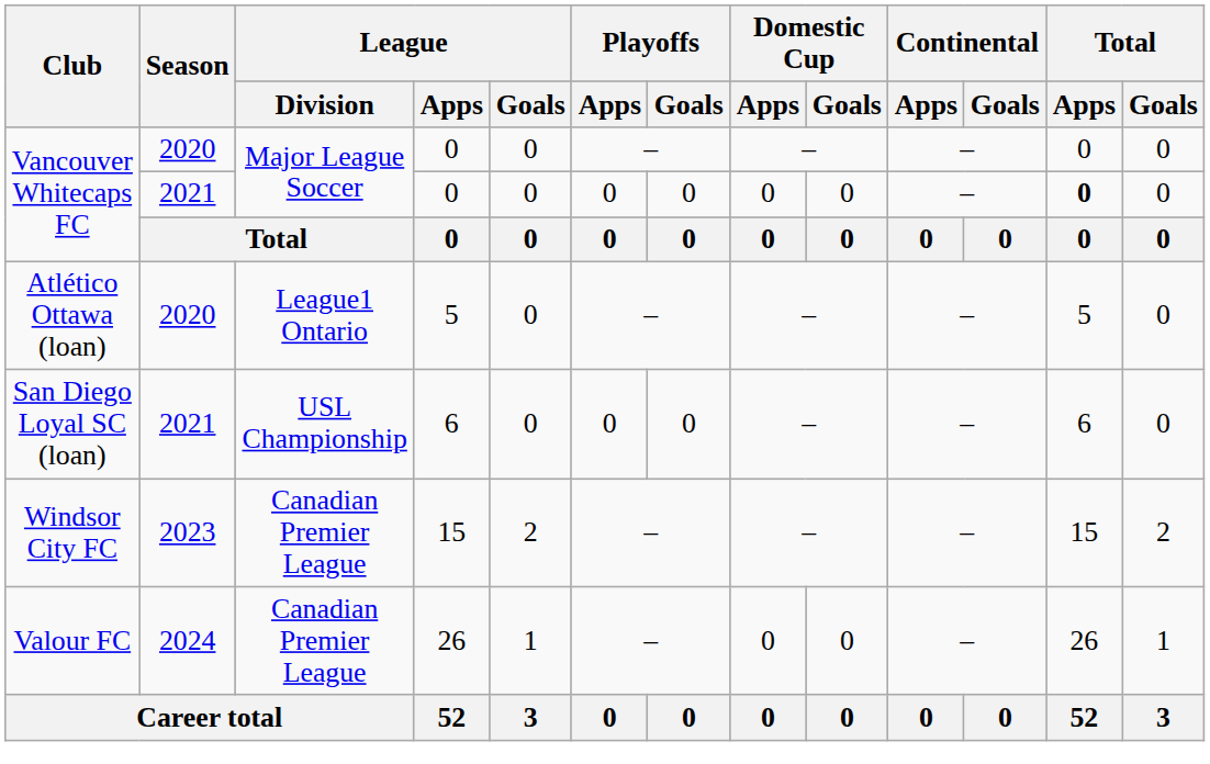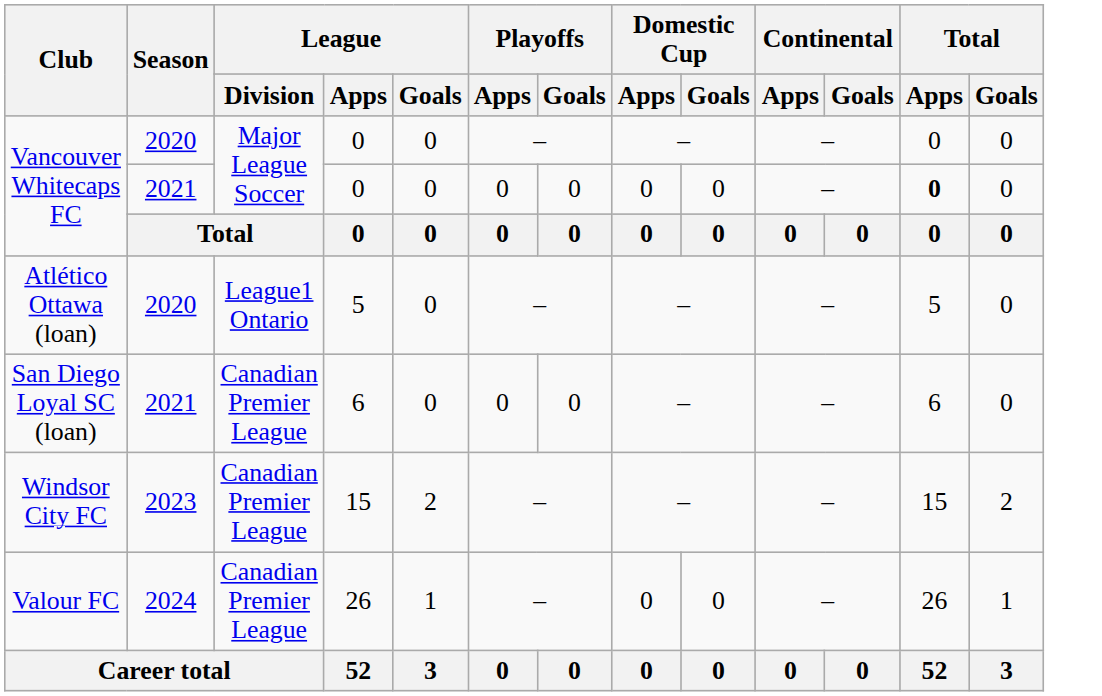 <table class="wikitable" style="text-align: center">
 <tr>
 <th rowspan="2">Club</th>
 <th rowspan="2">Season</th>
 <th colspan="3">League</th>
 <th colspan="2">Playoffs</th>
 <th colspan="2">Domestic Cup</th>
 <th colspan="2">Continental</th>
 <th colspan="2">Total</th>
 </tr>
 <tr>
 <th>Division</th>
 <th>Apps</th>
 <th>Goals</th>
 <th>Apps</th>
 <th>Goals</th>
 <th>Apps</th>
 <th>Goals</th>
 <th>Apps</th>
 <th>Goals</th>
 <th>Apps</th>
 <th>Goals</th>
 </tr>
 <tr>
 <td rowspan=3><a href='#'>Vancouver Whitecaps FC</a></td>
 <td><a href='#'>2020</a></td>
 <td rowspan=2><a href='#'>Major League Soccer</a></td>
 <td>0</td>
 <td>0</td>
 <td colspan="2">–</td>
 <td colspan="2">–</td>
 <td colspan="2">–</td>
 <td>0</td>
 <td>0</td>
 </tr>
 <tr>
 <td><a href='#'>2021</a></td>
 <td>0</td>
 <td>0</td>
 <td>0</td>
 <td>0</td>
 <td>0</td>
 <td>0</td>
 <td colspan="2">–</td>
 <td><strong>0</strong></td>
 <td>0</td>
 </tr>
 <tr>
 <th colspan="2">Total</th>
 <th>0</th>
 <th>0</th>
 <th>0</th>
 <th>0</th>
 <th>0</th>
 <th>0</th>
 <th>0</th>
 <th>0</th>
 <th>0</th>
 <th>0</th>
 </tr>
 <tr>
 <td><a href='#'>Atlético Ottawa</a> (loan)</td>
 <td><a href='#'>2020</a></td>
 <td><a href='#'>League1 Ontario</a></td>
 <td>5</td>
 <td>0</td>
 <td colspan="2">–</td>
 <td colspan="2">–</td>
 <td colspan="2">–</td>
 <td>5</td>
 <td>0</td>
 </tr>
 <tr>
 <td><a href='#'>San Diego Loyal SC</a> (loan)</td>
 <td><a href='#'>2021</a></td>
-<td><a href='#'>USL Championship</a></td>
+<td><a href='#'>Canadian Premier League</a></td>
 <td>6</td>
 <td>0</td>
 <td>0</td>
 <td>0</td>
 <td colspan="2">–</td>
 <td colspan="2">–</td>
 <td>6</td>
 <td>0</td>
 </tr>
 <tr>
 <td><a href='#'>Windsor City FC</a></td>
 <td><a href='#'>2023</a></td>
 <td><a href='#'>Canadian Premier League</a></td>
 <td>15</td>
 <td>2</td>
 <td colspan="2">–</td>
 <td colspan="2">–</td>
 <td colspan="2">–</td>
 <td>15</td>
 <td>2</td>
 </tr>
 <tr>
 <td><a href='#'>Valour FC</a></td>
 <td><a href='#'>2024</a></td>
 <td><a href='#'>Canadian Premier League</a></td>
 <td>26</td>
 <td>1</td>
 <td colspan="2">–</td>
 <td>0</td>
 <td>0</td>
 <td colspan="2">–</td>
 <td>26</td>
 <td>1</td>
 </tr>
 <tr>
 <th colspan="3"><strong>Career total</strong></th>
 <th>52</th>
 <th>3</th>
 <th>0</th>
 <th>0</th>
 <th>0</th>
 <th>0</th>
 <th>0</th>
 <th>0</th>
 <th>52</th>
 <th>3</th>
 </tr>
 </table>
